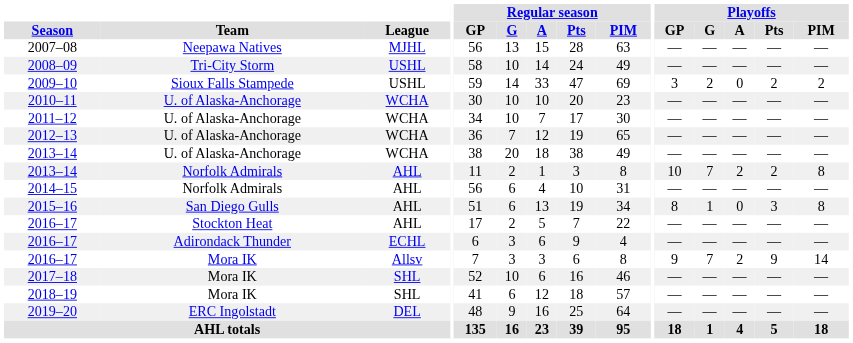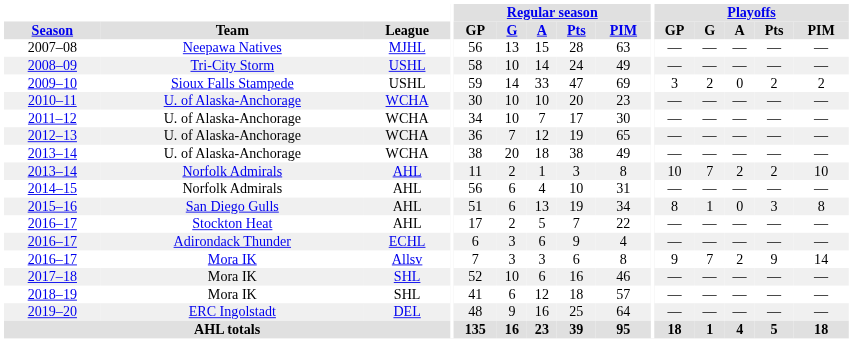 <table border="0" cellpadding="1" cellspacing="0" style="text-align:center; width:60em">
 <tr bgcolor="#e0e0e0">
 <th colspan="3" bgcolor="#ffffff"></th>
 <th rowspan="99" bgcolor="#ffffff"></th>
 <th colspan="5"><a href='#'>Regular season</a></th>
 <th rowspan="99" bgcolor="#ffffff"></th>
 <th colspan="5"><a href='#'>Playoffs</a></th>
 </tr>
 <tr bgcolor="#e0e0e0">
 <th><a href='#'>Season</a></th>
 <th>Team</th>
 <th>League</th>
 <th>GP</th>
 <th><a href='#'>G</a></th>
 <th><a href='#'>A</a></th>
 <th><a href='#'>Pts</a></th>
 <th><a href='#'>PIM</a></th>
 <th>GP</th>
 <th>G</th>
 <th>A</th>
 <th>Pts</th>
 <th>PIM</th>
 </tr>
 <tr>
 <td>2007–08</td>
 <td><a href='#'>Neepawa Natives</a></td>
 <td><a href='#'>MJHL</a></td>
 <td>56</td>
 <td>13</td>
 <td>15</td>
 <td>28</td>
 <td>63</td>
 <td>—</td>
 <td>—</td>
 <td>—</td>
 <td>—</td>
 <td>—</td>
 </tr>
 <tr bgcolor="#f0f0f0">
 <td><a href='#'>2008–09</a></td>
 <td><a href='#'>Tri-City Storm</a></td>
 <td><a href='#'>USHL</a></td>
 <td>58</td>
 <td>10</td>
 <td>14</td>
 <td>24</td>
 <td>49</td>
 <td>—</td>
 <td>—</td>
 <td>—</td>
 <td>—</td>
 <td>—</td>
 </tr>
 <tr>
 <td><a href='#'>2009–10</a></td>
 <td><a href='#'>Sioux Falls Stampede</a></td>
 <td>USHL</td>
 <td>59</td>
 <td>14</td>
 <td>33</td>
 <td>47</td>
 <td>69</td>
 <td>3</td>
 <td>2</td>
 <td>0</td>
 <td>2</td>
 <td>2</td>
 </tr>
 <tr bgcolor="#f0f0f0">
 <td><a href='#'>2010–11</a></td>
 <td><a href='#'>U. of Alaska-Anchorage</a></td>
 <td><a href='#'>WCHA</a></td>
 <td>30</td>
 <td>10</td>
 <td>10</td>
 <td>20</td>
 <td>23</td>
 <td>—</td>
 <td>—</td>
 <td>—</td>
 <td>—</td>
 <td>—</td>
 </tr>
 <tr>
 <td><a href='#'>2011–12</a></td>
 <td>U. of Alaska-Anchorage</td>
 <td>WCHA</td>
 <td>34</td>
 <td>10</td>
 <td>7</td>
 <td>17</td>
 <td>30</td>
 <td>—</td>
 <td>—</td>
 <td>—</td>
 <td>—</td>
 <td>—</td>
 </tr>
 <tr bgcolor="#f0f0f0">
 <td><a href='#'>2012–13</a></td>
 <td>U. of Alaska-Anchorage</td>
 <td>WCHA</td>
 <td>36</td>
 <td>7</td>
 <td>12</td>
 <td>19</td>
 <td>65</td>
 <td>—</td>
 <td>—</td>
 <td>—</td>
 <td>—</td>
 <td>—</td>
 </tr>
 <tr>
 <td><a href='#'>2013–14</a></td>
 <td>U. of Alaska-Anchorage</td>
 <td>WCHA</td>
 <td>38</td>
 <td>20</td>
 <td>18</td>
 <td>38</td>
 <td>49</td>
 <td>—</td>
 <td>—</td>
 <td>—</td>
 <td>—</td>
 <td>—</td>
 </tr>
 <tr bgcolor="#f0f0f0">
 <td><a href='#'>2013–14</a></td>
 <td><a href='#'>Norfolk Admirals</a></td>
 <td><a href='#'>AHL</a></td>
 <td>11</td>
 <td>2</td>
 <td>1</td>
 <td>3</td>
 <td>8</td>
 <td>10</td>
 <td>7</td>
 <td>2</td>
 <td>2</td>
-<td>8</td>
+<td>10</td>
 </tr>
 <tr>
 <td><a href='#'>2014–15</a></td>
 <td>Norfolk Admirals</td>
 <td>AHL</td>
 <td>56</td>
 <td>6</td>
 <td>4</td>
 <td>10</td>
 <td>31</td>
 <td>—</td>
 <td>—</td>
 <td>—</td>
 <td>—</td>
 <td>—</td>
 </tr>
 <tr bgcolor="#f0f0f0">
 <td><a href='#'>2015–16</a></td>
 <td><a href='#'>San Diego Gulls</a></td>
 <td>AHL</td>
 <td>51</td>
 <td>6</td>
 <td>13</td>
 <td>19</td>
 <td>34</td>
 <td>8</td>
 <td>1</td>
 <td>0</td>
 <td>3</td>
 <td>8</td>
 </tr>
 <tr>
 <td><a href='#'>2016–17</a></td>
 <td><a href='#'>Stockton Heat</a></td>
 <td>AHL</td>
 <td>17</td>
 <td>2</td>
 <td>5</td>
 <td>7</td>
 <td>22</td>
 <td>—</td>
 <td>—</td>
 <td>—</td>
 <td>—</td>
 <td>—</td>
 </tr>
 <tr bgcolor="#f0f0f0">
 <td><a href='#'>2016–17</a></td>
 <td><a href='#'>Adirondack Thunder</a></td>
 <td><a href='#'>ECHL</a></td>
 <td>6</td>
 <td>3</td>
 <td>6</td>
 <td>9</td>
 <td>4</td>
 <td>—</td>
 <td>—</td>
 <td>—</td>
 <td>—</td>
 <td>—</td>
 </tr>
 <tr>
 <td><a href='#'>2016–17</a></td>
 <td><a href='#'>Mora IK</a></td>
 <td><a href='#'>Allsv</a></td>
 <td>7</td>
 <td>3</td>
 <td>3</td>
 <td>6</td>
 <td>8</td>
 <td>9</td>
 <td>7</td>
 <td>2</td>
 <td>9</td>
 <td>14</td>
 </tr>
 <tr bgcolor="#f0f0f0">
 <td><a href='#'>2017–18</a></td>
 <td>Mora IK</td>
 <td><a href='#'>SHL</a></td>
 <td>52</td>
 <td>10</td>
 <td>6</td>
 <td>16</td>
 <td>46</td>
 <td>—</td>
 <td>—</td>
 <td>—</td>
 <td>—</td>
 <td>—</td>
 </tr>
 <tr>
 <td><a href='#'>2018–19</a></td>
 <td>Mora IK</td>
 <td>SHL</td>
 <td>41</td>
 <td>6</td>
 <td>12</td>
 <td>18</td>
 <td>57</td>
 <td>—</td>
 <td>—</td>
 <td>—</td>
 <td>—</td>
 <td>—</td>
 </tr>
 <tr bgcolor="#f0f0f0">
 <td><a href='#'>2019–20</a></td>
 <td><a href='#'>ERC Ingolstadt</a></td>
 <td><a href='#'>DEL</a></td>
 <td>48</td>
 <td>9</td>
 <td>16</td>
 <td>25</td>
 <td>64</td>
 <td>—</td>
 <td>—</td>
 <td>—</td>
 <td>—</td>
 <td>—</td>
 </tr>
 <tr bgcolor="#e0e0e0">
 <th colspan="3">AHL totals</th>
 <th>135</th>
 <th>16</th>
 <th>23</th>
 <th>39</th>
 <th>95</th>
 <th>18</th>
 <th>1</th>
 <th>4</th>
 <th>5</th>
 <th>18</th>
 </tr>
 </table>
